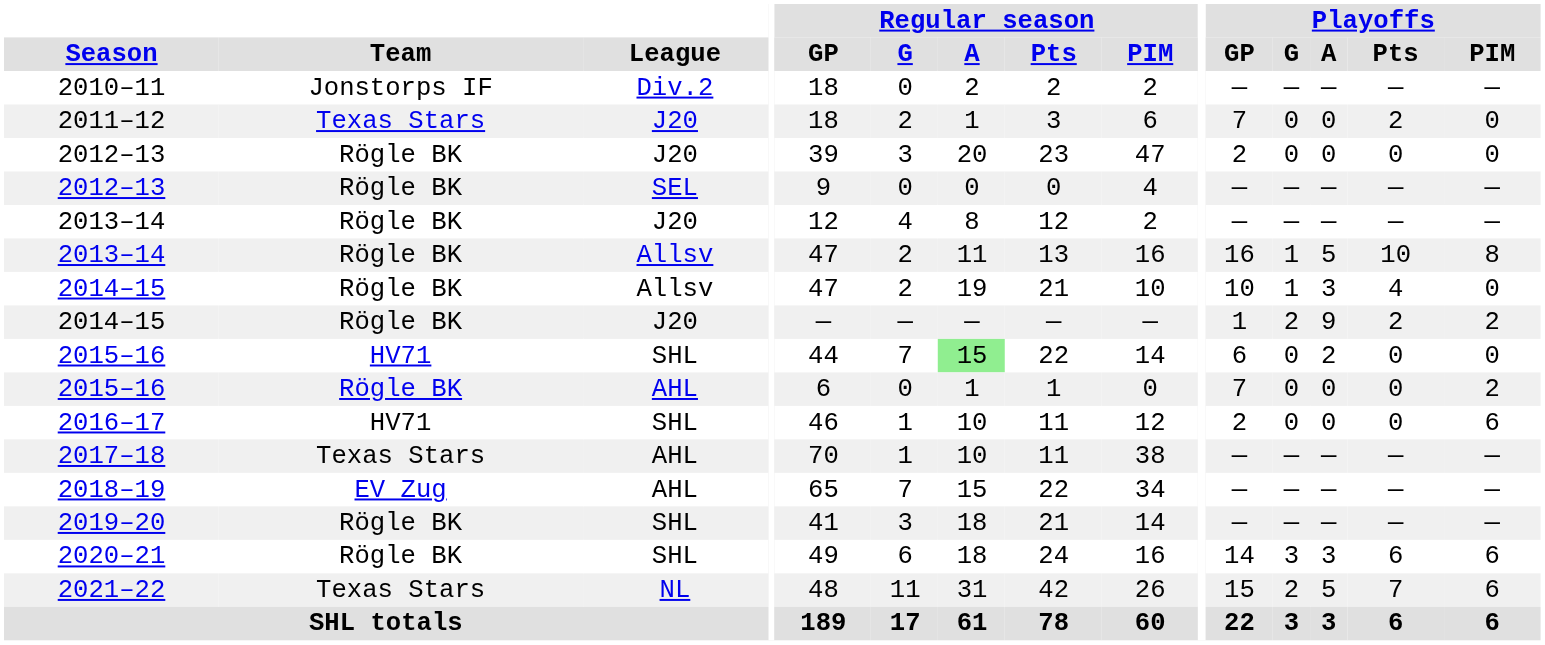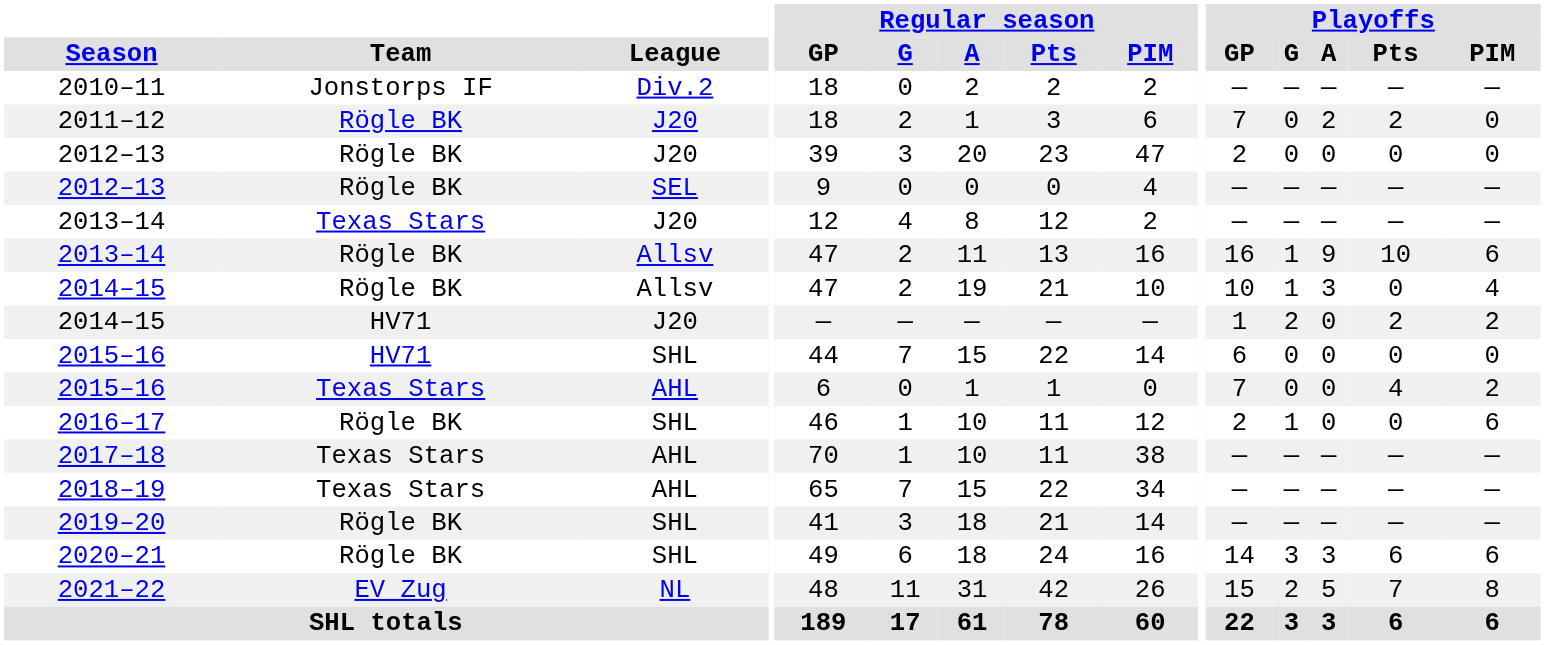 <table border="0" cellpadding="1" cellspacing="0" style="text-align:center; width:60em">
 <tr bgcolor="#e0e0e0">
 <th colspan="3" bgcolor="#ffffff"></th>
 <th rowspan="99" bgcolor="#ffffff"></th>
 <th colspan="5"><a href='#'>Regular season</a></th>
 <th rowspan="99" bgcolor="#ffffff"></th>
 <th colspan="5"><a href='#'>Playoffs</a></th>
 </tr>
 <tr bgcolor="#e0e0e0">
 <th><a href='#'>Season</a></th>
 <th>Team</th>
 <th>League</th>
 <th>GP</th>
 <th><a href='#'>G</a></th>
 <th><a href='#'>A</a></th>
 <th><a href='#'>Pts</a></th>
 <th><a href='#'>PIM</a></th>
 <th>GP</th>
 <th>G</th>
 <th>A</th>
 <th>Pts</th>
 <th>PIM</th>
 </tr>
 <tr>
 <td>2010–11</td>
 <td>Jonstorps IF</td>
 <td><a href='#'>Div.2</a></td>
 <td>18</td>
 <td>0</td>
 <td>2</td>
 <td>2</td>
 <td>2</td>
 <td>—</td>
 <td>—</td>
 <td>—</td>
 <td>—</td>
 <td>—</td>
 </tr>
 <tr bgcolor="#f0f0f0">
 <td>2011–12</td>
-<td><a href='#'>Texas Stars</a></td>
+<td><a href='#'>Rögle BK</a></td>
 <td><a href='#'>J20</a></td>
 <td>18</td>
 <td>2</td>
 <td>1</td>
 <td>3</td>
 <td>6</td>
 <td>7</td>
 <td>0</td>
-<td>0</td>
+<td>2</td>
 <td>2</td>
 <td>0</td>
 </tr>
 <tr>
 <td>2012–13</td>
 <td>Rögle BK</td>
 <td>J20</td>
 <td>39</td>
 <td>3</td>
 <td>20</td>
 <td>23</td>
 <td>47</td>
 <td>2</td>
 <td>0</td>
 <td>0</td>
 <td>0</td>
 <td>0</td>
 </tr>
 <tr bgcolor="#f0f0f0">
 <td><a href='#'>2012–13</a></td>
 <td>Rögle BK</td>
 <td><a href='#'>SEL</a></td>
 <td>9</td>
 <td>0</td>
 <td>0</td>
 <td>0</td>
 <td>4</td>
 <td>—</td>
 <td>—</td>
 <td>—</td>
 <td>—</td>
 <td>—</td>
 </tr>
 <tr>
 <td>2013–14</td>
-<td>Rögle BK</td>
+<td><a href='#'>Texas Stars</a></td>
 <td>J20</td>
 <td>12</td>
 <td>4</td>
 <td>8</td>
 <td>12</td>
 <td>2</td>
 <td>—</td>
 <td>—</td>
 <td>—</td>
 <td>—</td>
 <td>—</td>
 </tr>
 <tr bgcolor="#f0f0f0">
 <td><a href='#'>2013–14</a></td>
 <td>Rögle BK</td>
 <td><a href='#'>Allsv</a></td>
 <td>47</td>
 <td>2</td>
 <td>11</td>
 <td>13</td>
 <td>16</td>
 <td>16</td>
 <td>1</td>
-<td>5</td>
+<td>9</td>
 <td>10</td>
-<td>8</td>
+<td>6</td>
 </tr>
 <tr>
 <td><a href='#'>2014–15</a></td>
 <td>Rögle BK</td>
 <td>Allsv</td>
 <td>47</td>
 <td>2</td>
 <td>19</td>
 <td>21</td>
 <td>10</td>
 <td>10</td>
 <td>1</td>
 <td>3</td>
+<td>0</td>
 <td>4</td>
-<td>0</td>
 </tr>
 <tr bgcolor="#f0f0f0">
 <td>2014–15</td>
-<td>Rögle BK</td>
+<td>HV71</td>
 <td>J20</td>
 <td>—</td>
 <td>—</td>
 <td>—</td>
 <td>—</td>
 <td>—</td>
 <td>1</td>
 <td>2</td>
-<td>9</td>
+<td>0</td>
 <td>2</td>
 <td>2</td>
 </tr>
 <tr>
 <td><a href='#'>2015–16</a></td>
 <td><a href='#'>HV71</a></td>
 <td>SHL</td>
 <td>44</td>
 <td>7</td>
-<td style="background: lightgreen;">15</td>
+<td>15</td>
 <td>22</td>
 <td>14</td>
 <td>6</td>
 <td>0</td>
-<td>2</td>
+<td>0</td>
 <td>0</td>
 <td>0</td>
 </tr>
 <tr bgcolor="#f0f0f0">
 <td><a href='#'>2015–16</a></td>
-<td><a href='#'>Rögle BK</a></td>
+<td><a href='#'>Texas Stars</a></td>
 <td><a href='#'>AHL</a></td>
 <td>6</td>
 <td>0</td>
 <td>1</td>
 <td>1</td>
 <td>0</td>
 <td>7</td>
 <td>0</td>
 <td>0</td>
-<td>0</td>
+<td>4</td>
 <td>2</td>
 </tr>
 <tr>
 <td><a href='#'>2016–17</a></td>
-<td>HV71</td>
+<td>Rögle BK</td>
 <td>SHL</td>
 <td>46</td>
 <td>1</td>
 <td>10</td>
 <td>11</td>
 <td>12</td>
 <td>2</td>
-<td>0</td>
+<td>1</td>
 <td>0</td>
 <td>0</td>
 <td>6</td>
 </tr>
 <tr bgcolor="#f0f0f0">
 <td><a href='#'>2017–18</a></td>
 <td>Texas Stars</td>
 <td>AHL</td>
 <td>70</td>
 <td>1</td>
 <td>10</td>
 <td>11</td>
 <td>38</td>
 <td>—</td>
 <td>—</td>
 <td>—</td>
 <td>—</td>
 <td>—</td>
 </tr>
 <tr>
 <td><a href='#'>2018–19</a></td>
-<td><a href='#'>EV Zug</a></td>
+<td>Texas Stars</td>
 <td>AHL</td>
 <td>65</td>
 <td>7</td>
 <td>15</td>
 <td>22</td>
 <td>34</td>
 <td>—</td>
 <td>—</td>
 <td>—</td>
 <td>—</td>
 <td>—</td>
 </tr>
 <tr bgcolor="#f0f0f0">
 <td><a href='#'>2019–20</a></td>
 <td>Rögle BK</td>
 <td>SHL</td>
 <td>41</td>
 <td>3</td>
 <td>18</td>
 <td>21</td>
 <td>14</td>
 <td>—</td>
 <td>—</td>
 <td>—</td>
 <td>—</td>
 <td>—</td>
 </tr>
 <tr>
 <td><a href='#'>2020–21</a></td>
 <td>Rögle BK</td>
 <td>SHL</td>
 <td>49</td>
 <td>6</td>
 <td>18</td>
 <td>24</td>
 <td>16</td>
 <td>14</td>
 <td>3</td>
 <td>3</td>
 <td>6</td>
 <td>6</td>
 </tr>
 <tr bgcolor="#f0f0f0">
 <td><a href='#'>2021–22</a></td>
-<td>Texas Stars</td>
+<td><a href='#'>EV Zug</a></td>
 <td><a href='#'>NL</a></td>
 <td>48</td>
 <td>11</td>
 <td>31</td>
 <td>42</td>
 <td>26</td>
 <td>15</td>
 <td>2</td>
 <td>5</td>
 <td>7</td>
-<td>6</td>
+<td>8</td>
 </tr>
 <tr bgcolor="#e0e0e0">
 <th colspan="3">SHL totals</th>
 <th>189</th>
 <th>17</th>
 <th>61</th>
 <th>78</th>
 <th>60</th>
 <th>22</th>
 <th>3</th>
 <th>3</th>
 <th>6</th>
 <th>6</th>
 </tr>
 </table>
